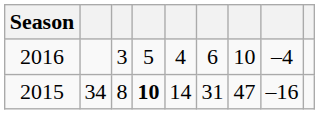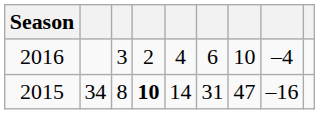 <table class="wikitable" style="text-align:center;">
 <tr>
 <th>Season</th>
 <th></th>
 <th></th>
 <th></th>
 <th></th>
 <th></th>
 <th></th>
 <th></th>
 <th></th>
 </tr>
 <tr>
 <td>2016</td>
 <td></td>
 <td>3</td>
-<td>5</td>
+<td>2</td>
 <td>4</td>
 <td>6</td>
 <td>10</td>
 <td>–4</td>
 <td></td>
 </tr>
 <tr>
 <td>2015</td>
 <td>34</td>
 <td>8</td>
 <td><strong>10</strong></td>
 <td>14</td>
 <td>31</td>
 <td>47</td>
 <td>–16</td>
 <td></td>
 </tr>
 </table>
